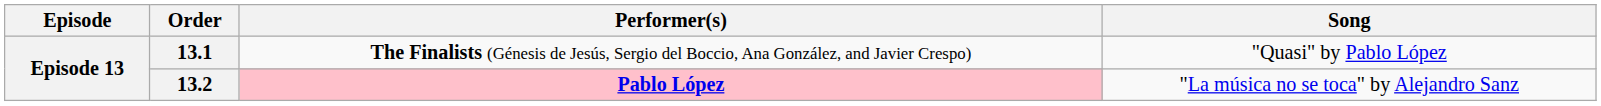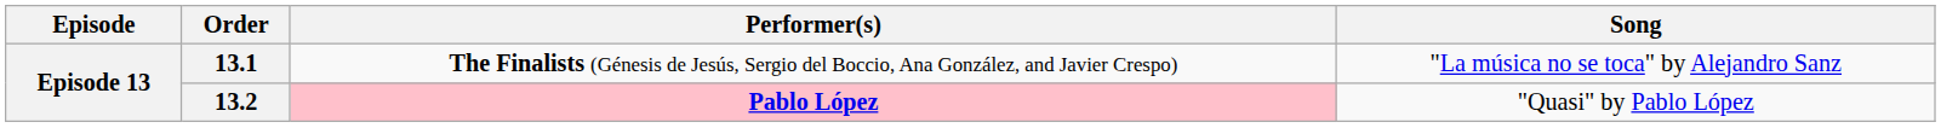 <table class="wikitable" style="text-align:center; width:100%">
 <tr>
 <th>Episode</th>
 <th>Order</th>
 <th>Performer(s)</th>
 <th>Song</th>
 </tr>
 <tr>
 <th rowspan="2">Episode 13<br></th>
 <th>13.1</th>
 <td><strong>The Finalists</strong> <small>(Génesis de Jesús, Sergio del Boccio, Ana González, and Javier Crespo)</small></td>
-<td>"Quasi" by <a href='#'>Pablo López</a></td>
+<td>"<a href='#'>La música no se toca</a>" by <a href='#'>Alejandro Sanz</a></td>
 </tr>
 <tr>
 <th>13.2</th>
 <td style="background: pink;"><strong><a href='#'>Pablo López</a></strong></td>
-<td>"<a href='#'>La música no se toca</a>" by <a href='#'>Alejandro Sanz</a></td>
+<td>"Quasi" by <a href='#'>Pablo López</a></td>
 </tr>
 </table>
